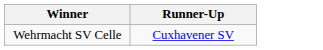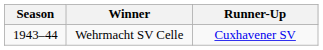 <table class="wikitable">
 <tr align="center" bgcolor="#dfdfdf">
+<th width="70">Season</th>
 <th width="150">Winner</th>
 <th width="150">Runner-Up</th>
 </tr>
 <tr align="center">
+<td>1943–44</td>
 <td>Wehrmacht SV Celle</td>
 <td><a href='#'>Cuxhavener SV</a></td>
 </tr>
 </table>
